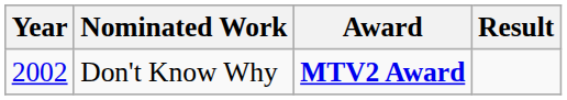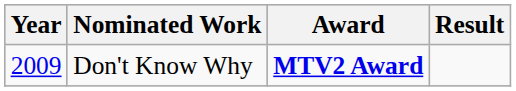 <table class="wikitable">
 <tr>
 <th>Year</th>
 <th>Nominated Work</th>
 <th>Award</th>
 <th>Result</th>
 </tr>
 <tr>
-<td><a href='#'>2002</a></td>
+<td><a href='#'>2009</a></td>
 <td>Don't Know Why</td>
 <td><strong><a href='#'>MTV2 Award</a></strong></td>
 <td></td>
 </tr>
 </table>
